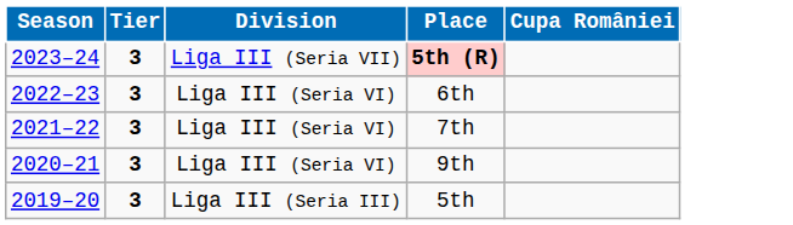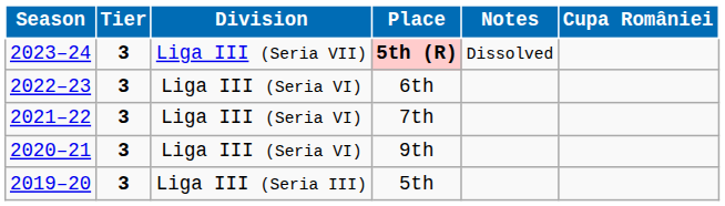 <table class="wikitable" style="text-align:center; font-size:90%">
 <tr>
 <th style="background:#006cb5;color:#fefefe;border:1px solid #fefefe;">Season</th>
 <th style="background:#006cb5;color:#fefefe;border:1px solid #fefefe;">Tier</th>
 <th style="background:#006cb5;color:#fefefe;border:1px solid #fefefe;">Division</th>
 <th style="background:#006cb5;color:#fefefe;border:1px solid #fefefe;">Place</th>
+<th style="background:#006cb5;color:#fefefe;border:1px solid #fefefe;">Notes</th>
 <th style="background:#006cb5;color:#fefefe;border:1px solid #fefefe;">Cupa României</th>
 </tr>
 <tr>
 <td><a href='#'>2023–24</a></td>
 <td><strong>3</strong></td>
 <td><a href='#'>Liga III</a> <small>(Seria VII)</small></td>
 <td align=center bgcolor=#FFCCCC><strong>5th</strong> <strong>(R)</strong></td>
+<td><small>Dissolved</small></td>
 <td></td>
 </tr>
 <tr>
 <td><a href='#'>2022–23</a></td>
 <td><strong>3</strong></td>
 <td>Liga III <small>(Seria VI)</small></td>
 <td>6th</td>
 <td></td>
+<td></td>
 </tr>
 <tr>
 <td><a href='#'>2021–22</a></td>
 <td><strong>3</strong></td>
 <td>Liga III <small>(Seria VI)</small></td>
 <td>7th</td>
+<td></td>
 <td></td>
 </tr>
 <tr>
 <td><a href='#'>2020–21</a></td>
 <td><strong>3</strong></td>
 <td>Liga III <small>(Seria VI)</small></td>
 <td>9th</td>
 <td></td>
+<td></td>
 </tr>
 <tr>
 <td><a href='#'>2019–20</a></td>
 <td><strong>3</strong></td>
 <td>Liga III <small>(Seria III)</small></td>
 <td>5th</td>
 <td></td>
+<td></td>
 </tr>
 </table>
